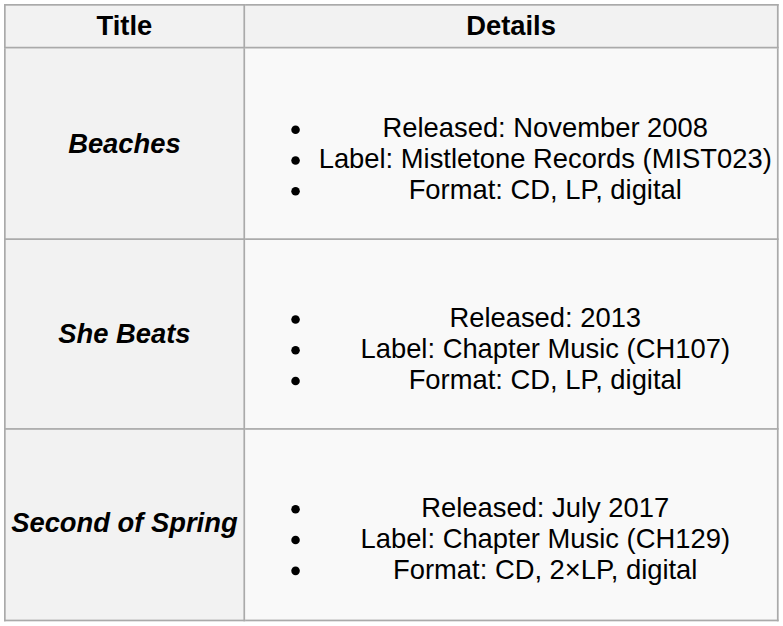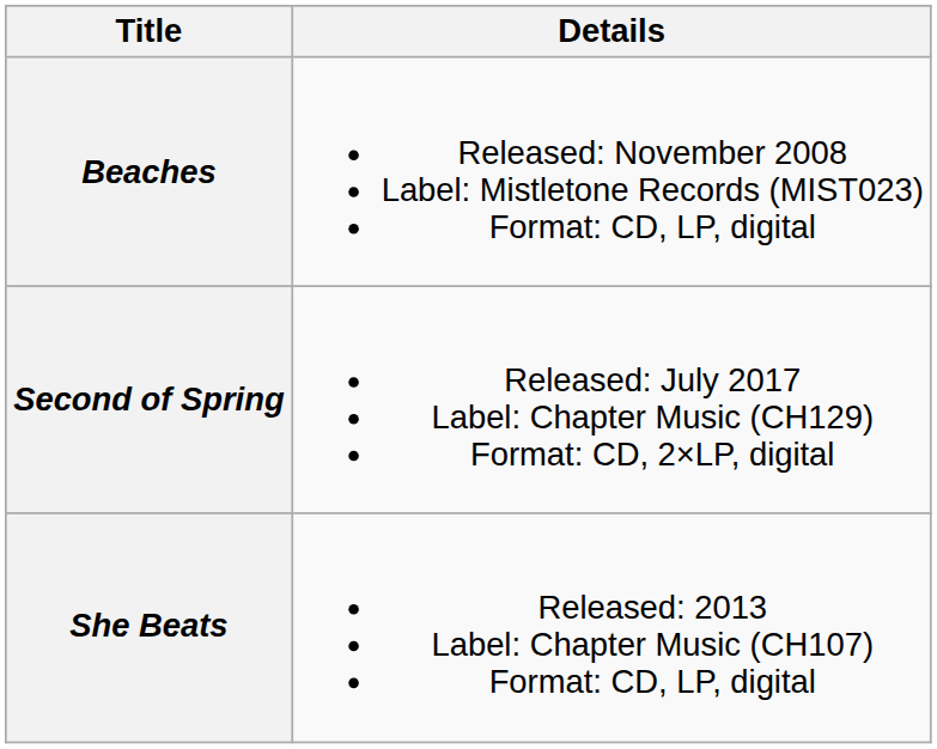 <table class="wikitable plainrowheaders" style="text-align:center;" border="1">
 <tr>
 <th>Title</th>
 <th>Details</th>
 </tr>
 <tr>
 <th scope="row"><em>Beaches</em></th>
 <td><br><ul><li>Released: November 2008</li><li>Label: Mistletone Records (MIST023)</li><li>Format: CD, LP, digital</li></ul></td>
 </tr>
 <tr>
+<th scope="row"><em>Second of Spring</em></th>
+<td><br><ul><li>Released: July 2017</li><li>Label: Chapter Music (CH129)</li><li>Format: CD, 2×LP, digital</li></ul></td>
+</tr>
+<tr>
 <th scope="row"><em>She Beats</em></th>
 <td><br><ul><li>Released: 2013</li><li>Label: Chapter Music (CH107)</li><li>Format: CD, LP, digital</li></ul></td>
 </tr>
-<tr>
-<th scope="row"><em>Second of Spring</em></th>
-<td><br><ul><li>Released: July 2017</li><li>Label: Chapter Music (CH129)</li><li>Format: CD, 2×LP, digital</li></ul></td>
-</tr>
 </table>
